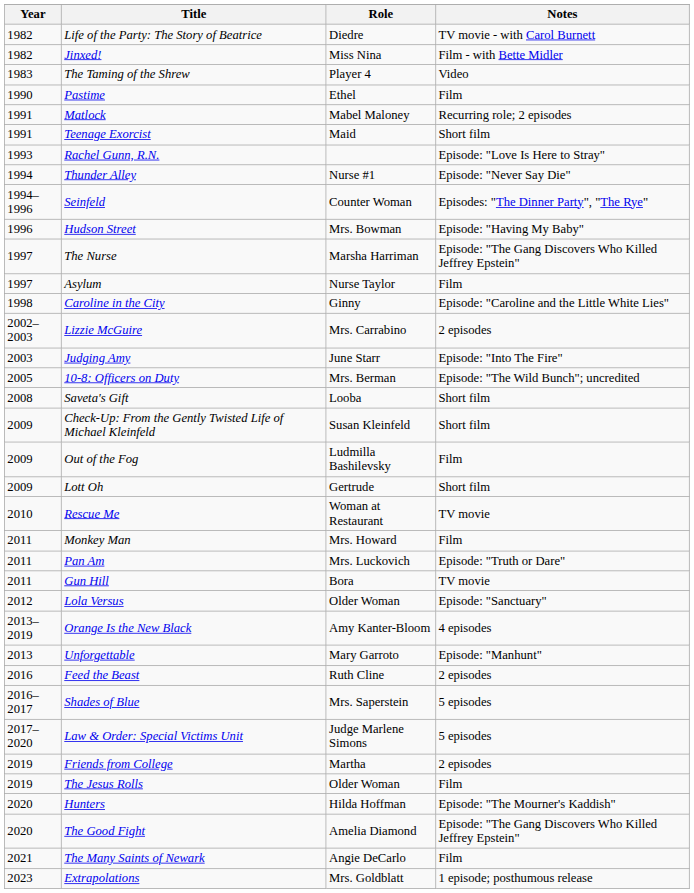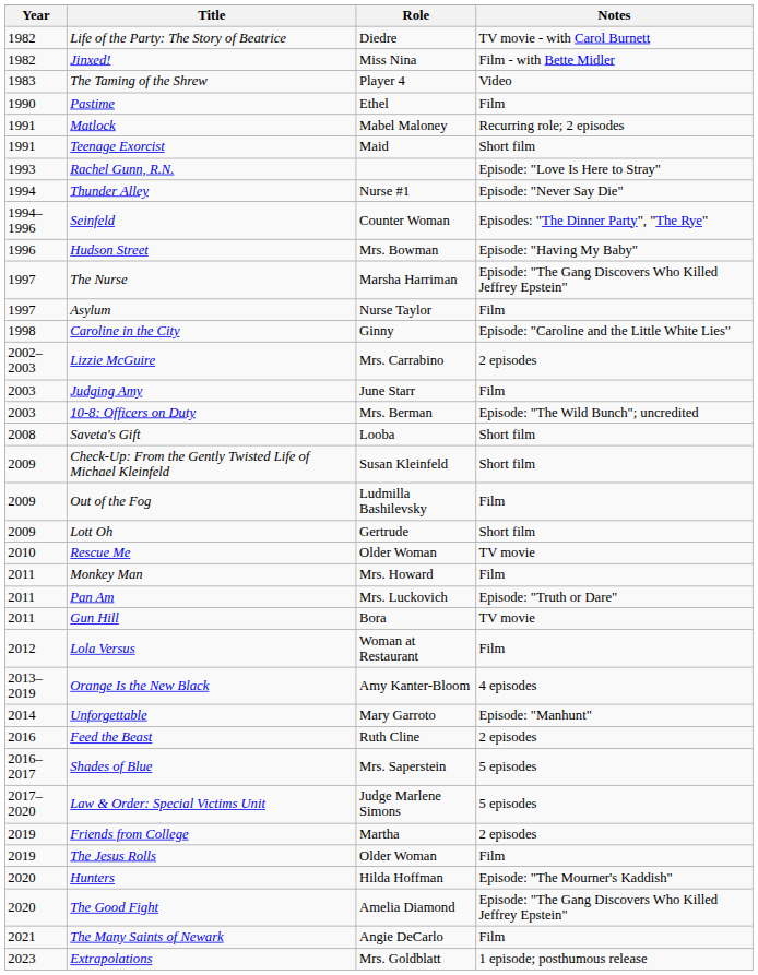 <table class="wikitable sortable">
 <tr>
 </tr>
 <tr>
 <th>Year</th>
 <th>Title</th>
 <th>Role</th>
 <th class="unsortable">Notes</th>
 </tr>
 <tr>
 <td>1982</td>
 <td><em>Life of the Party: The Story of Beatrice</em></td>
 <td>Diedre</td>
 <td>TV movie - with <a href='#'>Carol Burnett</a></td>
 </tr>
 <tr>
 <td>1982</td>
 <td><em><a href='#'>Jinxed!</a></em></td>
 <td>Miss Nina</td>
 <td>Film - with <a href='#'>Bette Midler</a></td>
 </tr>
 <tr>
 <td>1983</td>
 <td><em>The Taming of the Shrew</em></td>
 <td>Player 4</td>
 <td>Video</td>
 </tr>
 <tr>
 <td>1990</td>
 <td><em><a href='#'>Pastime</a></em></td>
 <td>Ethel</td>
 <td>Film</td>
 </tr>
 <tr>
 <td>1991</td>
 <td><em><a href='#'>Matlock</a></em></td>
 <td>Mabel Maloney</td>
 <td>Recurring role; 2 episodes</td>
 </tr>
 <tr>
 <td>1991</td>
 <td><em><a href='#'>Teenage Exorcist</a></em></td>
 <td>Maid</td>
 <td>Short film</td>
 </tr>
 <tr>
 <td>1993</td>
 <td><em><a href='#'>Rachel Gunn, R.N.</a></em></td>
 <td></td>
 <td>Episode: "Love Is Here to Stray"</td>
 </tr>
 <tr>
 <td>1994</td>
 <td><em><a href='#'>Thunder Alley</a></em></td>
 <td>Nurse #1</td>
 <td>Episode: "Never Say Die"</td>
 </tr>
 <tr>
 <td>1994–1996</td>
 <td><em><a href='#'>Seinfeld</a></em></td>
 <td>Counter Woman</td>
 <td>Episodes: "<a href='#'>The Dinner Party</a>", "<a href='#'>The Rye</a>"</td>
 </tr>
 <tr>
 <td>1996</td>
 <td><em><a href='#'>Hudson Street</a></em></td>
 <td>Mrs. Bowman</td>
 <td>Episode: "Having My Baby"</td>
 </tr>
 <tr>
 <td>1997</td>
 <td><em>The Nurse</em></td>
 <td>Marsha Harriman</td>
 <td>Episode: "The Gang Discovers Who Killed Jeffrey Epstein"</td>
 </tr>
 <tr>
 <td>1997</td>
 <td><em>Asylum</em></td>
 <td>Nurse Taylor</td>
 <td>Film</td>
 </tr>
 <tr>
 <td>1998</td>
 <td><em><a href='#'>Caroline in the City</a></em></td>
 <td>Ginny</td>
 <td>Episode: "Caroline and the Little White Lies"</td>
 </tr>
 <tr>
 <td>2002–2003</td>
 <td><em><a href='#'>Lizzie McGuire</a></em></td>
 <td>Mrs. Carrabino</td>
 <td>2 episodes</td>
 </tr>
 <tr>
 <td>2003</td>
 <td><em><a href='#'>Judging Amy</a></em></td>
 <td>June Starr</td>
-<td>Episode: "Into The Fire"</td>
+<td>Film</td>
 </tr>
 <tr>
-<td>2005</td>
+<td>2003</td>
 <td><em><a href='#'>10-8: Officers on Duty</a></em></td>
 <td>Mrs. Berman</td>
 <td>Episode: "The Wild Bunch"; uncredited</td>
 </tr>
 <tr>
 <td>2008</td>
 <td><em>Saveta's Gift</em></td>
 <td>Looba</td>
 <td>Short film</td>
 </tr>
 <tr>
 <td>2009</td>
 <td><em>Check-Up: From the Gently Twisted Life of Michael Kleinfeld</em></td>
 <td>Susan Kleinfeld</td>
 <td>Short film</td>
 </tr>
 <tr>
 <td>2009</td>
 <td><em>Out of the Fog</em></td>
 <td>Ludmilla Bashilevsky</td>
 <td>Film</td>
 </tr>
 <tr>
 <td>2009</td>
 <td><em>Lott Oh</em></td>
 <td>Gertrude</td>
 <td>Short film</td>
 </tr>
 <tr>
 <td>2010</td>
 <td><em><a href='#'>Rescue Me</a></em></td>
-<td>Woman at Restaurant</td>
+<td>Older Woman</td>
 <td>TV movie</td>
 </tr>
 <tr>
 <td>2011</td>
 <td><em>Monkey Man</em></td>
 <td>Mrs. Howard</td>
 <td>Film</td>
 </tr>
 <tr>
 <td>2011</td>
 <td><em><a href='#'>Pan Am</a></em></td>
 <td>Mrs. Luckovich</td>
 <td>Episode: "Truth or Dare"</td>
 </tr>
 <tr>
 <td>2011</td>
 <td><em><a href='#'>Gun Hill</a></em></td>
 <td>Bora</td>
 <td>TV movie</td>
 </tr>
 <tr>
 <td>2012</td>
 <td><em><a href='#'>Lola Versus</a></em></td>
-<td>Older Woman</td>
-<td>Episode: "Sanctuary"</td>
+<td>Woman at Restaurant</td>
+<td>Film</td>
 </tr>
 <tr>
 <td>2013–2019</td>
 <td><em><a href='#'>Orange Is the New Black</a></em></td>
 <td>Amy Kanter-Bloom</td>
 <td>4 episodes</td>
 </tr>
 <tr>
-<td>2013</td>
+<td>2014</td>
 <td><em><a href='#'>Unforgettable</a></em></td>
 <td>Mary Garroto</td>
 <td>Episode: "Manhunt"</td>
 </tr>
 <tr>
 <td>2016</td>
 <td><em><a href='#'>Feed the Beast</a></em></td>
 <td>Ruth Cline</td>
 <td>2 episodes</td>
 </tr>
 <tr>
 <td>2016–2017</td>
 <td><em><a href='#'>Shades of Blue</a></em></td>
 <td>Mrs. Saperstein</td>
 <td>5 episodes</td>
 </tr>
 <tr>
 <td>2017–2020</td>
 <td><em><a href='#'>Law & Order: Special Victims Unit</a> </em></td>
 <td>Judge Marlene Simons</td>
 <td>5 episodes</td>
 </tr>
 <tr>
 <td>2019</td>
 <td><em><a href='#'>Friends from College</a></em></td>
 <td>Martha</td>
 <td>2 episodes</td>
 </tr>
 <tr>
 <td>2019</td>
 <td><em><a href='#'>The Jesus Rolls</a></em></td>
 <td>Older Woman</td>
 <td>Film</td>
 </tr>
 <tr>
 <td>2020</td>
 <td><em><a href='#'>Hunters</a></em></td>
 <td>Hilda Hoffman</td>
 <td>Episode: "The Mourner's Kaddish"</td>
 </tr>
 <tr>
 <td>2020</td>
 <td><em><a href='#'>The Good Fight</a></em></td>
 <td>Amelia Diamond</td>
 <td>Episode: "The Gang Discovers Who Killed Jeffrey Epstein"</td>
 </tr>
 <tr>
 <td>2021</td>
 <td><em><a href='#'>The Many Saints of Newark</a></em></td>
 <td>Angie DeCarlo</td>
 <td>Film</td>
 </tr>
 <tr>
 <td>2023</td>
 <td><em><a href='#'>Extrapolations</a></em></td>
 <td>Mrs. Goldblatt</td>
 <td>1 episode; posthumous release</td>
 </tr>
 </table>
